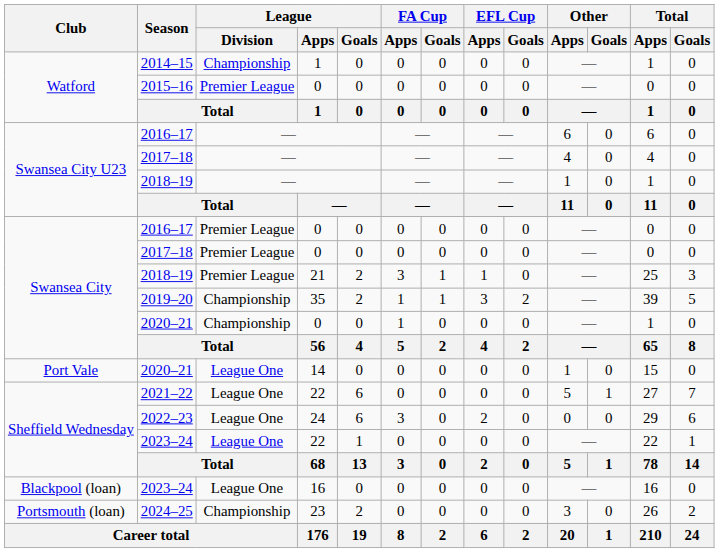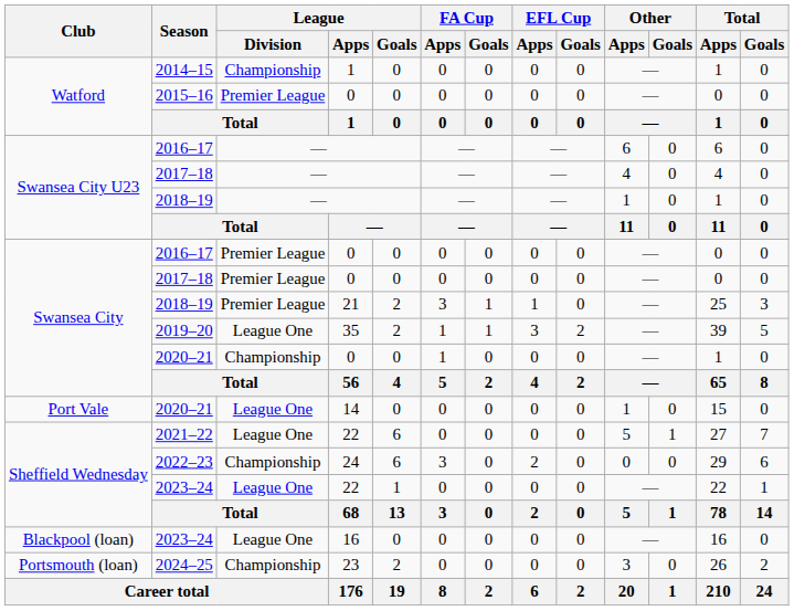 <table class="wikitable" style="text-align:center">
 <tr>
 <th rowspan="2">Club</th>
 <th rowspan="2">Season</th>
 <th colspan="3">League</th>
 <th colspan="2"><a href='#'>FA Cup</a></th>
 <th colspan="2"><a href='#'>EFL Cup</a></th>
 <th colspan="2">Other</th>
 <th colspan="2">Total</th>
 </tr>
 <tr>
 <th>Division</th>
 <th>Apps</th>
 <th>Goals</th>
 <th>Apps</th>
 <th>Goals</th>
 <th>Apps</th>
 <th>Goals</th>
 <th>Apps</th>
 <th>Goals</th>
 <th>Apps</th>
 <th>Goals</th>
 </tr>
 <tr>
 <td rowspan="3"><a href='#'>Watford</a></td>
 <td><a href='#'>2014–15</a></td>
 <td><a href='#'>Championship</a></td>
 <td>1</td>
 <td>0</td>
 <td>0</td>
 <td>0</td>
 <td>0</td>
 <td>0</td>
 <td colspan="2">—</td>
 <td>1</td>
 <td>0</td>
 </tr>
 <tr>
 <td><a href='#'>2015–16</a></td>
 <td><a href='#'>Premier League</a></td>
 <td>0</td>
 <td>0</td>
 <td>0</td>
 <td>0</td>
 <td>0</td>
 <td>0</td>
 <td colspan="2">—</td>
 <td>0</td>
 <td>0</td>
 </tr>
 <tr>
 <th colspan="2">Total</th>
 <th>1</th>
 <th>0</th>
 <th>0</th>
 <th>0</th>
 <th>0</th>
 <th>0</th>
 <th colspan="2">—</th>
 <th>1</th>
 <th>0</th>
 </tr>
 <tr>
 <td rowspan="4"><a href='#'>Swansea City U23</a></td>
 <td><a href='#'>2016–17</a></td>
 <td colspan="3">—</td>
 <td colspan="2">—</td>
 <td colspan="2">—</td>
 <td>6</td>
 <td>0</td>
 <td>6</td>
 <td>0</td>
 </tr>
 <tr>
 <td><a href='#'>2017–18</a></td>
 <td colspan="3">—</td>
 <td colspan="2">—</td>
 <td colspan="2">—</td>
 <td>4</td>
 <td>0</td>
 <td>4</td>
 <td>0</td>
 </tr>
 <tr>
 <td><a href='#'>2018–19</a></td>
 <td colspan="3">—</td>
 <td colspan="2">—</td>
 <td colspan="2">—</td>
 <td>1</td>
 <td>0</td>
 <td>1</td>
 <td>0</td>
 </tr>
 <tr>
 <th colspan="2">Total</th>
 <th colspan="2">—</th>
 <th colspan="2">—</th>
 <th colspan="2">—</th>
 <th>11</th>
 <th>0</th>
 <th>11</th>
 <th>0</th>
 </tr>
 <tr>
 <td rowspan="6"><a href='#'>Swansea City</a></td>
 <td><a href='#'>2016–17</a></td>
 <td>Premier League</td>
 <td>0</td>
 <td>0</td>
 <td>0</td>
 <td>0</td>
 <td>0</td>
 <td>0</td>
 <td colspan="2">—</td>
 <td>0</td>
 <td>0</td>
 </tr>
 <tr>
 <td><a href='#'>2017–18</a></td>
 <td>Premier League</td>
 <td>0</td>
 <td>0</td>
 <td>0</td>
 <td>0</td>
 <td>0</td>
 <td>0</td>
 <td colspan="2">—</td>
 <td>0</td>
 <td>0</td>
 </tr>
 <tr>
 <td><a href='#'>2018–19</a></td>
 <td>Premier League</td>
 <td>21</td>
 <td>2</td>
 <td>3</td>
 <td>1</td>
 <td>1</td>
 <td>0</td>
 <td colspan="2">—</td>
 <td>25</td>
 <td>3</td>
 </tr>
 <tr>
 <td><a href='#'>2019–20</a></td>
-<td>Championship</td>
+<td>League One</td>
 <td>35</td>
 <td>2</td>
 <td>1</td>
 <td>1</td>
 <td>3</td>
 <td>2</td>
 <td colspan="2">—</td>
 <td>39</td>
 <td>5</td>
 </tr>
 <tr>
 <td><a href='#'>2020–21</a></td>
 <td>Championship</td>
 <td>0</td>
 <td>0</td>
 <td>1</td>
 <td>0</td>
 <td>0</td>
 <td>0</td>
 <td colspan="2">—</td>
 <td>1</td>
 <td>0</td>
 </tr>
 <tr>
 <th colspan="2">Total</th>
 <th>56</th>
 <th>4</th>
 <th>5</th>
 <th>2</th>
 <th>4</th>
 <th>2</th>
 <th colspan="2">—</th>
 <th>65</th>
 <th>8</th>
 </tr>
 <tr>
 <td><a href='#'>Port Vale</a></td>
 <td><a href='#'>2020–21</a></td>
 <td><a href='#'>League One</a></td>
 <td>14</td>
 <td>0</td>
 <td>0</td>
 <td>0</td>
 <td>0</td>
 <td>0</td>
 <td>1</td>
 <td>0</td>
 <td>15</td>
 <td>0</td>
 </tr>
 <tr>
 <td rowspan="4"><a href='#'>Sheffield Wednesday</a></td>
 <td><a href='#'>2021–22</a></td>
 <td>League One</td>
 <td>22</td>
 <td>6</td>
 <td>0</td>
 <td>0</td>
 <td>0</td>
 <td>0</td>
 <td>5</td>
 <td>1</td>
 <td>27</td>
 <td>7</td>
 </tr>
 <tr>
 <td><a href='#'>2022–23</a></td>
-<td>League One</td>
+<td>Championship</td>
 <td>24</td>
 <td>6</td>
 <td>3</td>
 <td>0</td>
 <td>2</td>
 <td>0</td>
 <td>0</td>
 <td>0</td>
 <td>29</td>
 <td>6</td>
 </tr>
 <tr>
 <td><a href='#'>2023–24</a></td>
 <td><a href='#'>League One</a></td>
 <td>22</td>
 <td>1</td>
 <td>0</td>
 <td>0</td>
 <td>0</td>
 <td>0</td>
 <td colspan="2">—</td>
 <td>22</td>
 <td>1</td>
 </tr>
 <tr>
 <th colspan="2">Total</th>
 <th>68</th>
 <th>13</th>
 <th>3</th>
 <th>0</th>
 <th>2</th>
 <th>0</th>
 <th>5</th>
 <th>1</th>
 <th>78</th>
 <th>14</th>
 </tr>
 <tr>
 <td><a href='#'>Blackpool</a> (loan)</td>
 <td><a href='#'>2023–24</a></td>
 <td>League One</td>
 <td>16</td>
 <td>0</td>
 <td>0</td>
 <td>0</td>
 <td>0</td>
 <td>0</td>
 <td colspan="2">—</td>
 <td>16</td>
 <td>0</td>
 </tr>
 <tr>
 <td><a href='#'>Portsmouth</a> (loan)</td>
 <td><a href='#'>2024–25</a></td>
 <td>Championship</td>
 <td>23</td>
 <td>2</td>
 <td>0</td>
 <td>0</td>
 <td>0</td>
 <td>0</td>
 <td>3</td>
 <td>0</td>
 <td>26</td>
 <td>2</td>
 </tr>
 <tr>
 <th colspan="3">Career total</th>
 <th>176</th>
 <th>19</th>
 <th>8</th>
 <th>2</th>
 <th>6</th>
 <th>2</th>
 <th>20</th>
 <th>1</th>
 <th>210</th>
 <th>24</th>
 </tr>
 </table>
